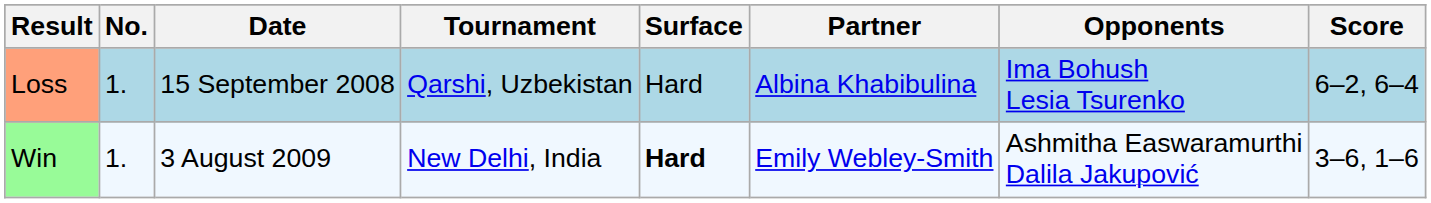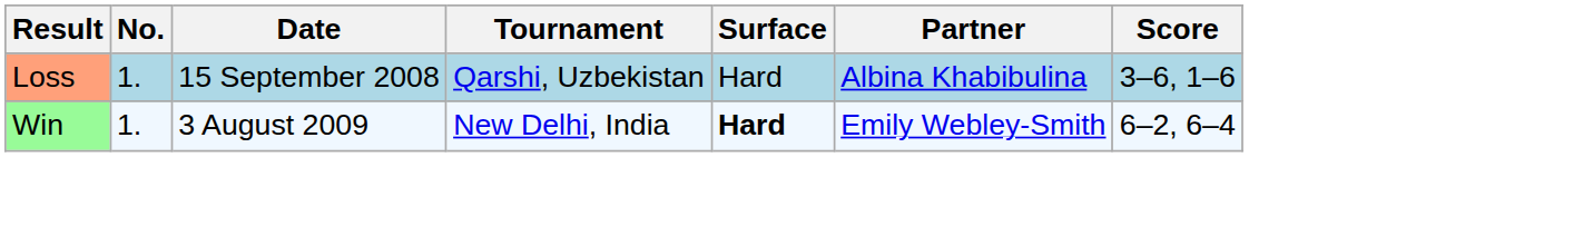 <table class="sortable wikitable" style=font-size:97%>
 <tr>
 <th>Result</th>
 <th>No.</th>
 <th>Date</th>
 <th>Tournament</th>
 <th>Surface</th>
 <th>Partner</th>
-<th>Opponents</th>
 <th class="unsortable">Score</th>
 </tr>
 <tr style="background:lightblue;">
 <td style="background:#ffa07a;">Loss</td>
 <td>1.</td>
 <td>15 September 2008</td>
 <td><a href='#'>Qarshi</a>, Uzbekistan</td>
 <td>Hard</td>
 <td> <a href='#'>Albina Khabibulina</a></td>
-<td> <a href='#'>Ima Bohush</a> <br>  <a href='#'>Lesia Tsurenko</a></td>
-<td>6–2, 6–4</td>
+<td>3–6, 1–6</td>
 </tr>
 <tr style="background:#f0f8ff;">
 <td style="background:#98fb98;">Win</td>
 <td>1.</td>
 <td>3 August 2009</td>
 <td><a href='#'>New Delhi</a>, India</td>
 <td><strong>Hard</strong></td>
 <td> <a href='#'>Emily Webley-Smith</a></td>
-<td> Ashmitha Easwaramurthi <br>  <a href='#'>Dalila Jakupović</a></td>
-<td>3–6, 1–6</td>
+<td>6–2, 6–4</td>
 </tr>
 </table>
